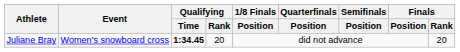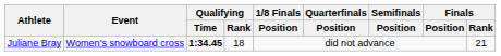 <table class="wikitable" style="font-size:90%">
 <tr>
 <th rowspan="2">Athlete</th>
 <th rowspan="2">Event</th>
 <th colspan="2">Qualifying</th>
 <th>1/8 Finals</th>
 <th>Quarterfinals</th>
 <th>Semifinals</th>
 <th colspan=2>Finals</th>
 </tr>
 <tr>
 <th>Time</th>
 <th>Rank</th>
 <th>Position</th>
 <th>Position</th>
 <th>Position</th>
 <th>Position</th>
 <th>Rank</th>
 </tr>
 <tr>
 <td><a href='#'>Juliane Bray</a></td>
 <td><a href='#'>Women's snowboard cross</a></td>
 <td align="center"><strong>1:34.45</strong></td>
-<td align="center">20</td>
+<td align="center">18</td>
 <td colspan=4 align="center">did not advance</td>
-<td align="center">20</td>
+<td align="center">21</td>
 </tr>
 </table>
